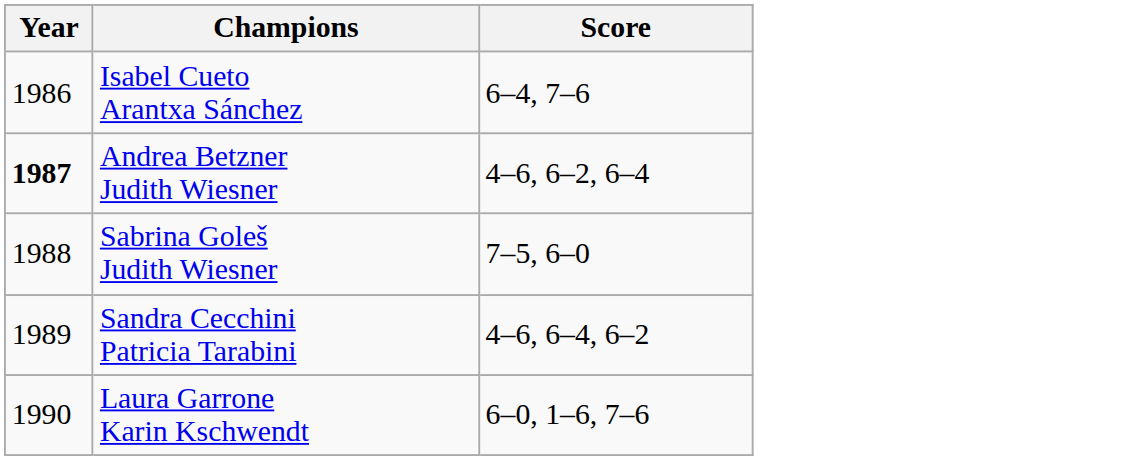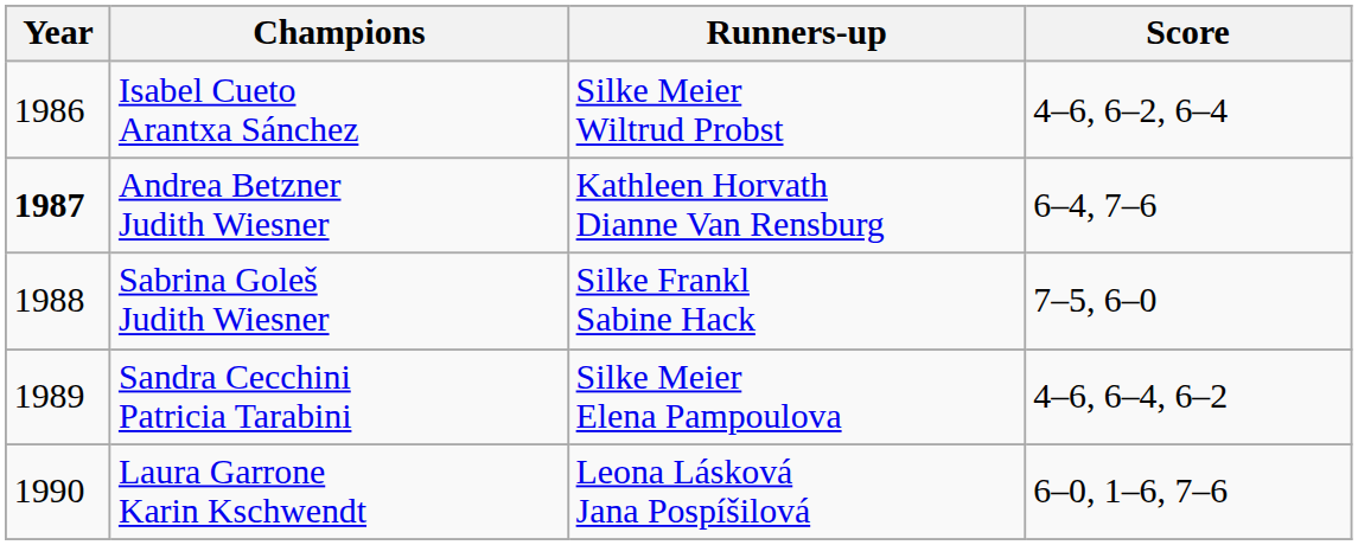 <table class="sortable wikitable">
 <tr>
 <th style="width:40px">Year</th>
 <th style="width:200px">Champions</th>
+<th style="width:200px">Runners-up</th>
 <th style="width:140px" class="unsortable">Score</th>
 </tr>
 <tr>
 <td>1986</td>
 <td> <a href='#'>Isabel Cueto</a> <br>  <a href='#'>Arantxa Sánchez</a></td>
-<td>6–4, 7–6</td>
+<td> <a href='#'>Silke Meier</a> <br>  <a href='#'>Wiltrud Probst</a></td>
+<td>4–6, 6–2, 6–4</td>
 </tr>
 <tr>
 <td><strong>1987</strong></td>
 <td> <a href='#'>Andrea Betzner</a> <br>  <a href='#'>Judith Wiesner</a></td>
-<td>4–6, 6–2, 6–4</td>
+<td> <a href='#'>Kathleen Horvath</a> <br>  <a href='#'>Dianne Van Rensburg</a></td>
+<td>6–4, 7–6</td>
 </tr>
 <tr>
 <td>1988</td>
 <td> <a href='#'>Sabrina Goleš</a> <br>  <a href='#'>Judith Wiesner</a></td>
+<td> <a href='#'>Silke Frankl</a> <br>  <a href='#'>Sabine Hack</a></td>
 <td>7–5, 6–0</td>
 </tr>
 <tr>
 <td>1989</td>
 <td> <a href='#'>Sandra Cecchini</a> <br>  <a href='#'>Patricia Tarabini</a></td>
+<td> <a href='#'>Silke Meier</a> <br>  <a href='#'>Elena Pampoulova</a></td>
 <td>4–6, 6–4, 6–2</td>
 </tr>
 <tr>
 <td>1990</td>
 <td> <a href='#'>Laura Garrone</a> <br>  <a href='#'>Karin Kschwendt</a></td>
+<td> <a href='#'>Leona Lásková</a> <br>  <a href='#'>Jana Pospíšilová</a></td>
 <td>6–0, 1–6, 7–6</td>
 </tr>
 </table>
